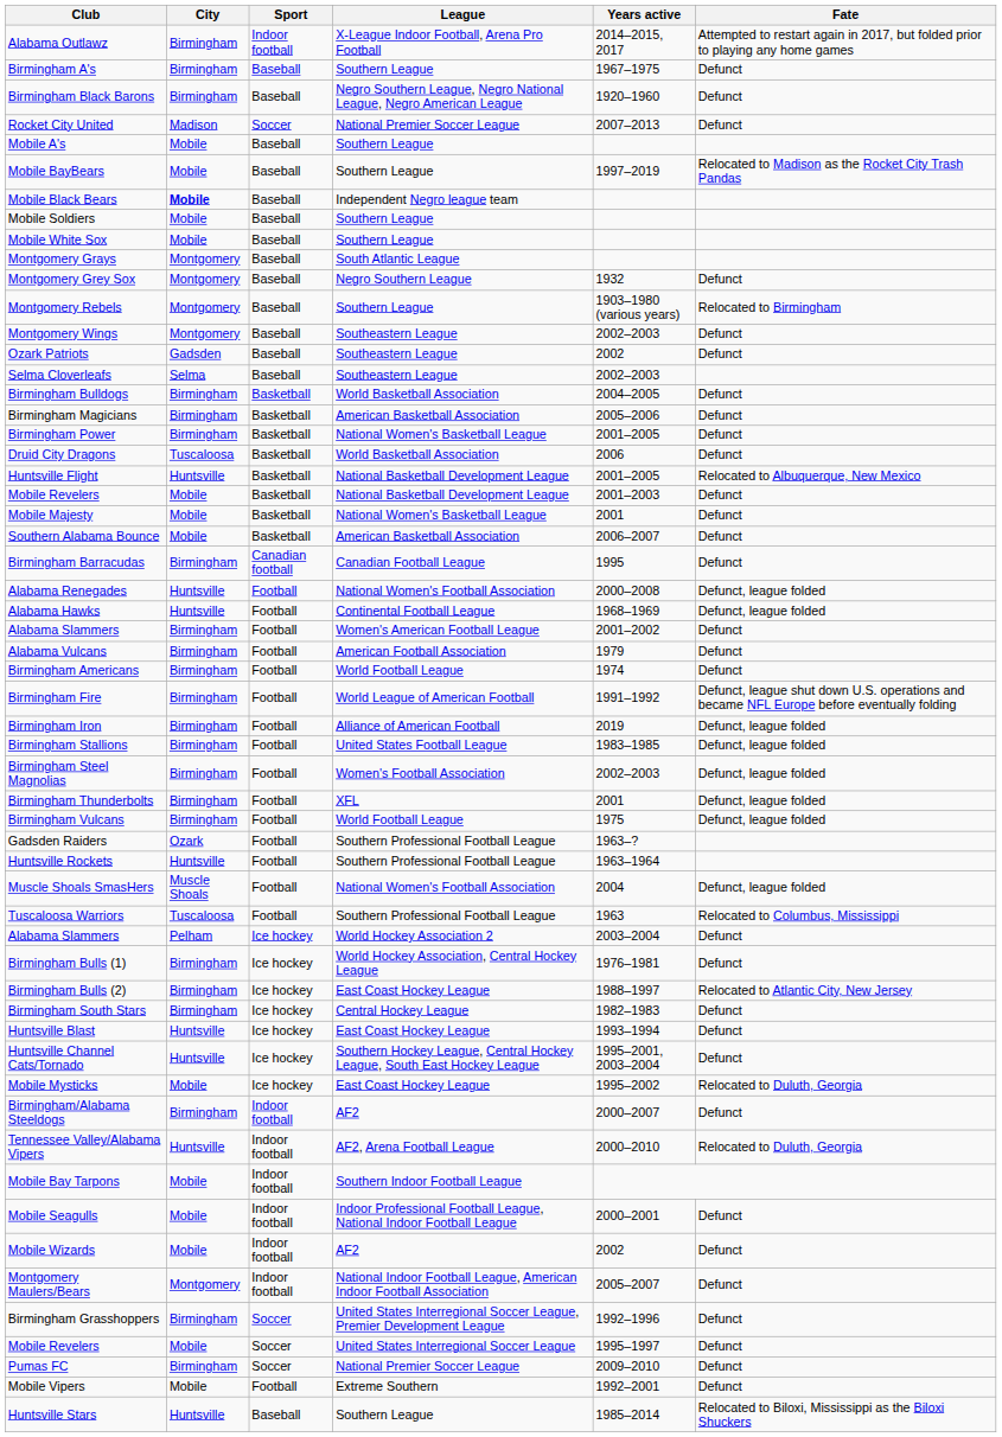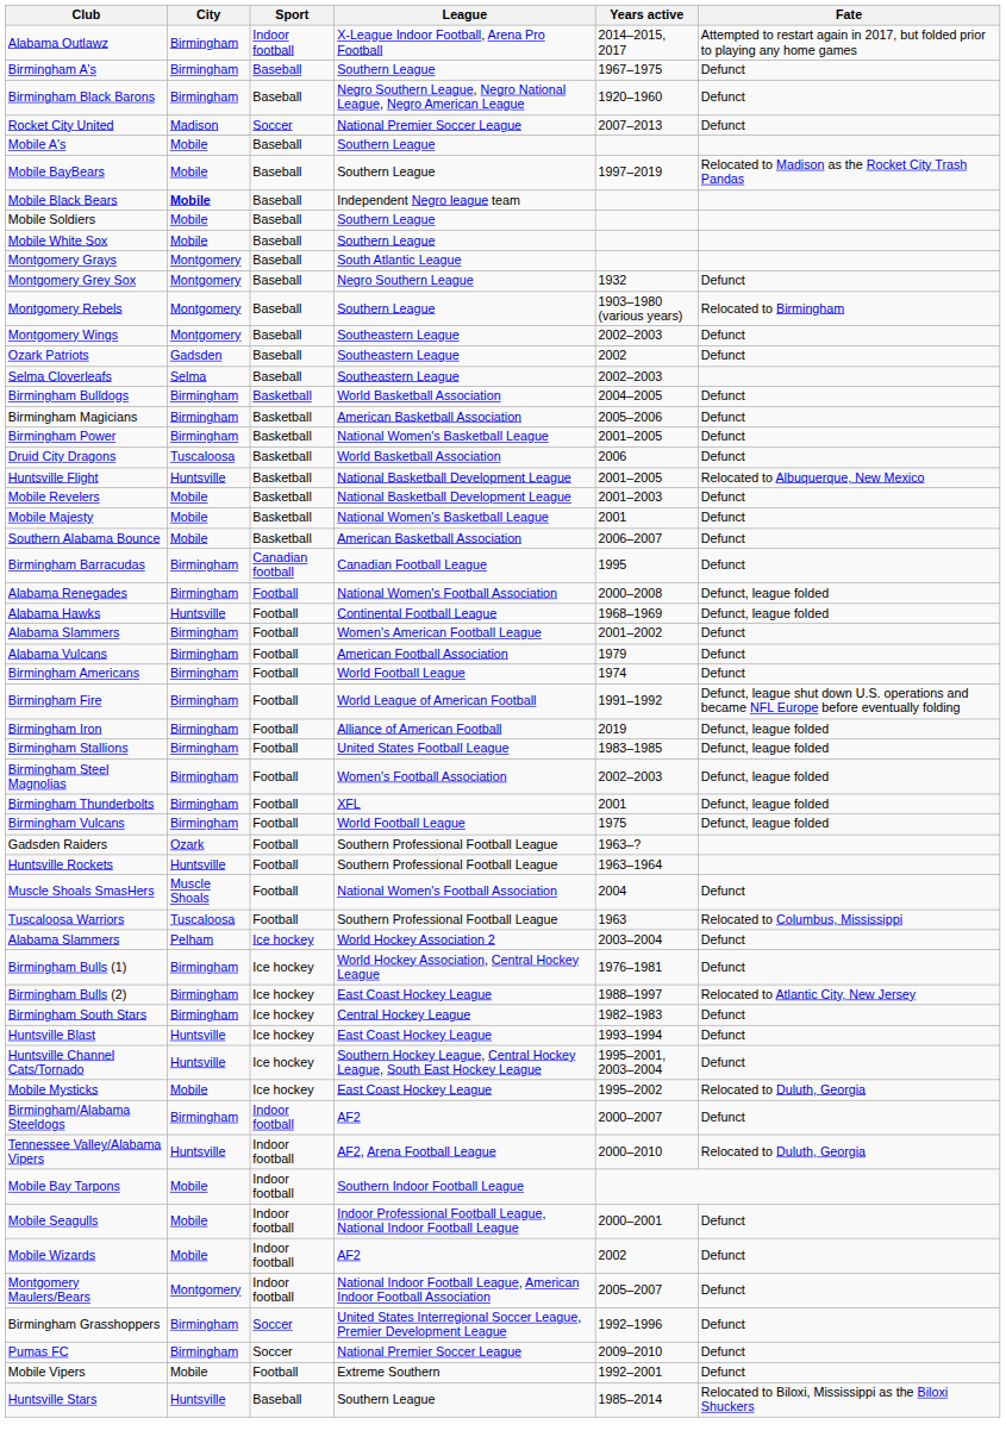 <table class="wikitable sortable">
 <tr>
 <th>Club</th>
 <th>City</th>
 <th>Sport</th>
 <th>League</th>
 <th>Years active</th>
 <th>Fate</th>
 </tr>
 <tr>
 <td><a href='#'>Alabama Outlawz</a></td>
 <td><a href='#'>Birmingham</a></td>
 <td><a href='#'>Indoor football</a></td>
 <td><a href='#'>X-League Indoor Football</a>, <a href='#'>Arena Pro Football</a></td>
 <td>2014–2015, 2017</td>
 <td>Attempted to restart again in 2017, but folded prior to playing any home games</td>
 </tr>
 <tr>
 <td><a href='#'>Birmingham A's</a></td>
 <td><a href='#'>Birmingham</a></td>
 <td><a href='#'>Baseball</a></td>
 <td><a href='#'>Southern League</a></td>
 <td>1967–1975</td>
 <td>Defunct</td>
 </tr>
 <tr>
 <td><a href='#'>Birmingham Black Barons</a></td>
 <td><a href='#'>Birmingham</a></td>
 <td>Baseball</td>
 <td><a href='#'>Negro Southern League</a>, <a href='#'>Negro National League</a>, <a href='#'>Negro American League</a></td>
 <td>1920–1960</td>
 <td>Defunct</td>
 </tr>
 <tr>
 <td><a href='#'>Rocket City United</a></td>
 <td><a href='#'>Madison</a></td>
 <td><a href='#'>Soccer</a></td>
 <td><a href='#'>National Premier Soccer League</a></td>
 <td>2007–2013</td>
 <td>Defunct</td>
 </tr>
 <tr>
 <td><a href='#'>Mobile A's</a></td>
 <td><a href='#'>Mobile</a></td>
 <td>Baseball</td>
 <td><a href='#'>Southern League</a></td>
 <td></td>
 <td></td>
 </tr>
 <tr>
 <td><a href='#'>Mobile BayBears</a></td>
 <td><a href='#'>Mobile</a></td>
 <td>Baseball</td>
 <td>Southern League</td>
 <td>1997–2019</td>
 <td>Relocated to <a href='#'>Madison</a> as the <a href='#'>Rocket City Trash Pandas</a></td>
 </tr>
 <tr>
 <td><a href='#'>Mobile Black Bears</a></td>
 <td><strong><a href='#'>Mobile</a></strong></td>
 <td>Baseball</td>
 <td>Independent <a href='#'>Negro league</a> team</td>
 <td></td>
 <td></td>
 </tr>
 <tr>
 <td>Mobile Soldiers</td>
 <td><a href='#'>Mobile</a></td>
 <td>Baseball</td>
 <td><a href='#'>Southern League</a></td>
 <td></td>
 <td></td>
 </tr>
 <tr>
 <td><a href='#'>Mobile White Sox</a></td>
 <td><a href='#'>Mobile</a></td>
 <td>Baseball</td>
 <td><a href='#'>Southern League</a></td>
 <td></td>
 <td></td>
 </tr>
 <tr>
 <td><a href='#'>Montgomery Grays</a></td>
 <td><a href='#'>Montgomery</a></td>
 <td>Baseball</td>
 <td><a href='#'>South Atlantic League</a></td>
 <td></td>
 <td></td>
 </tr>
 <tr>
 <td><a href='#'>Montgomery Grey Sox</a></td>
 <td><a href='#'>Montgomery</a></td>
 <td>Baseball</td>
 <td><a href='#'>Negro Southern League</a></td>
 <td>1932</td>
 <td>Defunct</td>
 </tr>
 <tr>
 <td><a href='#'>Montgomery Rebels</a></td>
 <td><a href='#'>Montgomery</a></td>
 <td>Baseball</td>
 <td><a href='#'>Southern League</a></td>
 <td>1903–1980 (various years)</td>
 <td>Relocated to <a href='#'>Birmingham</a></td>
 </tr>
 <tr>
 <td><a href='#'>Montgomery Wings</a></td>
 <td><a href='#'>Montgomery</a></td>
 <td>Baseball</td>
 <td><a href='#'>Southeastern League</a></td>
 <td>2002–2003</td>
 <td>Defunct</td>
 </tr>
 <tr>
 <td><a href='#'>Ozark Patriots</a></td>
 <td><a href='#'>Gadsden</a></td>
 <td>Baseball</td>
 <td><a href='#'>Southeastern League</a></td>
 <td>2002</td>
 <td>Defunct</td>
 </tr>
 <tr>
 <td><a href='#'>Selma Cloverleafs</a></td>
 <td><a href='#'>Selma</a></td>
 <td>Baseball</td>
 <td><a href='#'>Southeastern League</a></td>
 <td>2002–2003</td>
 <td></td>
 </tr>
 <tr>
 <td><a href='#'>Birmingham Bulldogs</a></td>
 <td><a href='#'>Birmingham</a></td>
 <td><a href='#'>Basketball</a></td>
 <td><a href='#'>World Basketball Association</a></td>
 <td>2004–2005</td>
 <td>Defunct</td>
 </tr>
 <tr>
 <td>Birmingham Magicians</td>
 <td><a href='#'>Birmingham</a></td>
 <td>Basketball</td>
 <td><a href='#'>American Basketball Association</a></td>
 <td>2005–2006</td>
 <td>Defunct</td>
 </tr>
 <tr>
 <td><a href='#'>Birmingham Power</a></td>
 <td><a href='#'>Birmingham</a></td>
 <td>Basketball</td>
 <td><a href='#'>National Women's Basketball League</a></td>
 <td>2001–2005</td>
 <td>Defunct</td>
 </tr>
 <tr>
 <td><a href='#'>Druid City Dragons</a></td>
 <td><a href='#'>Tuscaloosa</a></td>
 <td>Basketball</td>
 <td><a href='#'>World Basketball Association</a></td>
 <td>2006</td>
 <td>Defunct</td>
 </tr>
 <tr>
 <td><a href='#'>Huntsville Flight</a></td>
 <td><a href='#'>Huntsville</a></td>
 <td>Basketball</td>
 <td><a href='#'>National Basketball Development League</a></td>
 <td>2001–2005</td>
 <td>Relocated to <a href='#'>Albuquerque, New Mexico</a></td>
 </tr>
 <tr>
 <td><a href='#'>Mobile Revelers</a></td>
 <td><a href='#'>Mobile</a></td>
 <td>Basketball</td>
 <td><a href='#'>National Basketball Development League</a></td>
 <td>2001–2003</td>
 <td>Defunct</td>
 </tr>
 <tr>
 <td><a href='#'>Mobile Majesty</a></td>
 <td><a href='#'>Mobile</a></td>
 <td>Basketball</td>
 <td><a href='#'>National Women's Basketball League</a></td>
 <td>2001</td>
 <td>Defunct</td>
 </tr>
 <tr>
 <td><a href='#'>Southern Alabama Bounce</a></td>
 <td><a href='#'>Mobile</a></td>
 <td>Basketball</td>
 <td><a href='#'>American Basketball Association</a></td>
 <td>2006–2007</td>
 <td>Defunct</td>
 </tr>
 <tr>
 <td><a href='#'>Birmingham Barracudas</a></td>
 <td><a href='#'>Birmingham</a></td>
 <td><a href='#'>Canadian football</a></td>
 <td><a href='#'>Canadian Football League</a></td>
 <td>1995</td>
 <td>Defunct</td>
 </tr>
 <tr>
 <td><a href='#'>Alabama Renegades</a></td>
-<td><a href='#'>Huntsville</a></td>
+<td><a href='#'>Birmingham</a></td>
 <td><a href='#'>Football</a></td>
 <td><a href='#'>National Women's Football Association</a></td>
 <td>2000–2008</td>
 <td>Defunct, league folded</td>
 </tr>
 <tr>
 <td><a href='#'>Alabama Hawks</a></td>
 <td><a href='#'>Huntsville</a></td>
 <td>Football</td>
 <td><a href='#'>Continental Football League</a></td>
 <td>1968–1969</td>
 <td>Defunct, league folded</td>
 </tr>
 <tr>
 <td><a href='#'>Alabama Slammers</a></td>
 <td><a href='#'>Birmingham</a></td>
 <td>Football</td>
 <td><a href='#'>Women's American Football League</a></td>
 <td>2001–2002</td>
 <td>Defunct</td>
 </tr>
 <tr>
 <td><a href='#'>Alabama Vulcans</a></td>
 <td><a href='#'>Birmingham</a></td>
 <td>Football</td>
 <td><a href='#'>American Football Association</a></td>
 <td>1979</td>
 <td>Defunct</td>
 </tr>
 <tr>
 <td><a href='#'>Birmingham Americans</a></td>
 <td><a href='#'>Birmingham</a></td>
 <td>Football</td>
 <td><a href='#'>World Football League</a></td>
 <td>1974</td>
 <td>Defunct</td>
 </tr>
 <tr>
 <td><a href='#'>Birmingham Fire</a></td>
 <td><a href='#'>Birmingham</a></td>
 <td>Football</td>
 <td><a href='#'>World League of American Football</a></td>
 <td>1991–1992</td>
 <td>Defunct, league shut down U.S. operations and became <a href='#'>NFL Europe</a> before eventually folding</td>
 </tr>
 <tr>
 <td><a href='#'>Birmingham Iron</a></td>
 <td><a href='#'>Birmingham</a></td>
 <td>Football</td>
 <td><a href='#'>Alliance of American Football</a></td>
 <td>2019</td>
 <td>Defunct, league folded</td>
 </tr>
 <tr>
 <td><a href='#'>Birmingham Stallions</a></td>
 <td><a href='#'>Birmingham</a></td>
 <td>Football</td>
 <td><a href='#'>United States Football League</a></td>
 <td>1983–1985</td>
 <td>Defunct, league folded</td>
 </tr>
 <tr>
 <td><a href='#'>Birmingham Steel Magnolias</a></td>
 <td><a href='#'>Birmingham</a></td>
 <td>Football</td>
 <td><a href='#'>Women's Football Association</a></td>
 <td>2002–2003</td>
 <td>Defunct, league folded</td>
 </tr>
 <tr>
 <td><a href='#'>Birmingham Thunderbolts</a></td>
 <td><a href='#'>Birmingham</a></td>
 <td>Football</td>
 <td><a href='#'>XFL</a></td>
 <td>2001</td>
 <td>Defunct, league folded</td>
 </tr>
 <tr>
 <td><a href='#'>Birmingham Vulcans</a></td>
 <td><a href='#'>Birmingham</a></td>
 <td>Football</td>
 <td><a href='#'>World Football League</a></td>
 <td>1975</td>
 <td>Defunct, league folded</td>
 </tr>
 <tr>
 <td>Gadsden Raiders</td>
 <td><a href='#'>Ozark</a></td>
 <td>Football</td>
 <td>Southern Professional Football League</td>
 <td>1963–?</td>
 <td></td>
 </tr>
 <tr>
 <td><a href='#'>Huntsville Rockets</a></td>
 <td><a href='#'>Huntsville</a></td>
 <td>Football</td>
 <td>Southern Professional Football League</td>
 <td>1963–1964</td>
 <td></td>
 </tr>
 <tr>
 <td><a href='#'>Muscle Shoals SmasHers</a></td>
 <td><a href='#'>Muscle Shoals</a></td>
 <td>Football</td>
 <td><a href='#'>National Women's Football Association</a></td>
 <td>2004</td>
-<td>Defunct, league folded</td>
+<td>Defunct</td>
 </tr>
 <tr>
 <td><a href='#'>Tuscaloosa Warriors</a></td>
 <td><a href='#'>Tuscaloosa</a></td>
 <td>Football</td>
 <td>Southern Professional Football League</td>
 <td>1963</td>
 <td>Relocated to <a href='#'>Columbus, Mississippi</a></td>
 </tr>
 <tr>
 <td><a href='#'>Alabama Slammers</a></td>
 <td><a href='#'>Pelham</a></td>
 <td><a href='#'>Ice hockey</a></td>
 <td><a href='#'>World Hockey Association 2</a></td>
 <td>2003–2004</td>
 <td>Defunct</td>
 </tr>
 <tr>
 <td><a href='#'>Birmingham Bulls</a> (1)</td>
 <td><a href='#'>Birmingham</a></td>
 <td>Ice hockey</td>
 <td><a href='#'>World Hockey Association</a>, <a href='#'>Central Hockey League</a></td>
 <td>1976–1981</td>
 <td>Defunct</td>
 </tr>
 <tr>
 <td><a href='#'>Birmingham Bulls</a> (2)</td>
 <td><a href='#'>Birmingham</a></td>
 <td>Ice hockey</td>
 <td><a href='#'>East Coast Hockey League</a></td>
 <td>1988–1997</td>
 <td>Relocated to <a href='#'>Atlantic City, New Jersey</a></td>
 </tr>
 <tr>
 <td><a href='#'>Birmingham South Stars</a></td>
 <td><a href='#'>Birmingham</a></td>
 <td>Ice hockey</td>
 <td><a href='#'>Central Hockey League</a></td>
 <td>1982–1983</td>
 <td>Defunct</td>
 </tr>
 <tr>
 <td><a href='#'>Huntsville Blast</a></td>
 <td><a href='#'>Huntsville</a></td>
 <td>Ice hockey</td>
 <td><a href='#'>East Coast Hockey League</a></td>
 <td>1993–1994</td>
 <td>Defunct</td>
 </tr>
 <tr>
 <td><a href='#'>Huntsville Channel Cats/Tornado</a></td>
 <td><a href='#'>Huntsville</a></td>
 <td>Ice hockey</td>
 <td><a href='#'>Southern Hockey League</a>, <a href='#'>Central Hockey League</a>, <a href='#'>South East Hockey League</a></td>
 <td>1995–2001, 2003–2004</td>
 <td>Defunct</td>
 </tr>
 <tr>
 <td><a href='#'>Mobile Mysticks</a></td>
 <td><a href='#'>Mobile</a></td>
 <td>Ice hockey</td>
 <td><a href='#'>East Coast Hockey League</a></td>
 <td>1995–2002</td>
 <td>Relocated to <a href='#'>Duluth, Georgia</a></td>
 </tr>
 <tr>
 <td><a href='#'>Birmingham/Alabama Steeldogs</a></td>
 <td><a href='#'>Birmingham</a></td>
 <td><a href='#'>Indoor football</a></td>
 <td><a href='#'>AF2</a></td>
 <td>2000–2007</td>
 <td>Defunct</td>
 </tr>
 <tr>
 <td><a href='#'>Tennessee Valley/Alabama Vipers</a></td>
 <td><a href='#'>Huntsville</a></td>
 <td>Indoor football</td>
 <td><a href='#'>AF2</a>, <a href='#'>Arena Football League</a></td>
 <td>2000–2010</td>
 <td>Relocated to <a href='#'>Duluth, Georgia</a></td>
 </tr>
 <tr>
 <td><a href='#'>Mobile Bay Tarpons</a></td>
 <td><a href='#'>Mobile</a></td>
 <td>Indoor football</td>
 <td><a href='#'>Southern Indoor Football League</a></td>
 </tr>
 <tr>
 <td><a href='#'>Mobile Seagulls</a></td>
 <td><a href='#'>Mobile</a></td>
 <td>Indoor football</td>
 <td><a href='#'>Indoor Professional Football League</a>, <a href='#'>National Indoor Football League</a></td>
 <td>2000–2001</td>
 <td>Defunct</td>
 </tr>
 <tr>
 <td><a href='#'>Mobile Wizards</a></td>
 <td><a href='#'>Mobile</a></td>
 <td>Indoor football</td>
 <td><a href='#'>AF2</a></td>
 <td>2002</td>
 <td>Defunct</td>
 </tr>
 <tr>
 <td><a href='#'>Montgomery Maulers/Bears</a></td>
 <td><a href='#'>Montgomery</a></td>
 <td>Indoor football</td>
 <td><a href='#'>National Indoor Football League</a>, <a href='#'>American Indoor Football Association</a></td>
 <td>2005–2007</td>
 <td>Defunct</td>
 </tr>
 <tr>
 <td>Birmingham Grasshoppers</td>
 <td><a href='#'>Birmingham</a></td>
 <td><a href='#'>Soccer</a></td>
 <td><a href='#'>United States Interregional Soccer League</a>, <a href='#'>Premier Development League</a></td>
 <td>1992–1996</td>
 <td>Defunct</td>
 </tr>
 <tr>
-<td><a href='#'>Mobile Revelers</a></td>
-<td><a href='#'>Mobile</a></td>
-<td>Soccer</td>
-<td><a href='#'>United States Interregional Soccer League</a></td>
-<td>1995–1997</td>
-<td>Defunct</td>
-</tr>
-<tr>
 <td><a href='#'>Pumas FC</a></td>
 <td><a href='#'>Birmingham</a></td>
 <td>Soccer</td>
 <td><a href='#'>National Premier Soccer League</a></td>
 <td>2009–2010</td>
 <td>Defunct</td>
 </tr>
 <tr>
 <td>Mobile Vipers</td>
 <td>Mobile</td>
 <td>Football</td>
 <td>Extreme Southern</td>
 <td>1992–2001</td>
 <td>Defunct</td>
 </tr>
 <tr>
 <td><a href='#'>Huntsville Stars</a></td>
 <td><a href='#'>Huntsville</a></td>
 <td>Baseball</td>
 <td>Southern League</td>
 <td>1985–2014</td>
 <td>Relocated to Biloxi, Mississippi as the <a href='#'>Biloxi Shuckers</a></td>
 </tr>
 </table>
